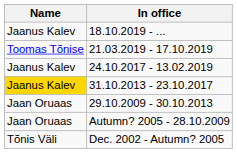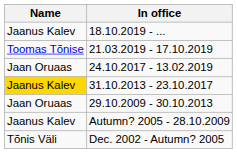 <table class="wikitable">
 <tr>
 <th>Name</th>
 <th>In office</th>
 </tr>
 <tr>
 <td>Jaanus Kalev</td>
 <td>18.10.2019 - ...</td>
 </tr>
 <tr>
 <td><a href='#'>Toomas Tõnise</a></td>
 <td>21.03.2019 - 17.10.2019</td>
 </tr>
 <tr>
-<td>Jaanus Kalev</td>
+<td>Jaan Oruaas</td>
 <td>24.10.2017 - 13.02.2019</td>
 </tr>
 <tr>
 <td style="background: gold;">Jaanus Kalev</td>
 <td>31.10.2013 - 23.10.2017</td>
 </tr>
 <tr>
 <td>Jaan Oruaas</td>
 <td>29.10.2009 - 30.10.2013</td>
 </tr>
 <tr>
-<td>Jaan Oruaas</td>
+<td>Jaanus Kalev</td>
 <td>Autumn? 2005 - 28.10.2009</td>
 </tr>
 <tr>
 <td>Tõnis Väli</td>
 <td>Dec. 2002 - Autumn? 2005</td>
 </tr>
 </table>
